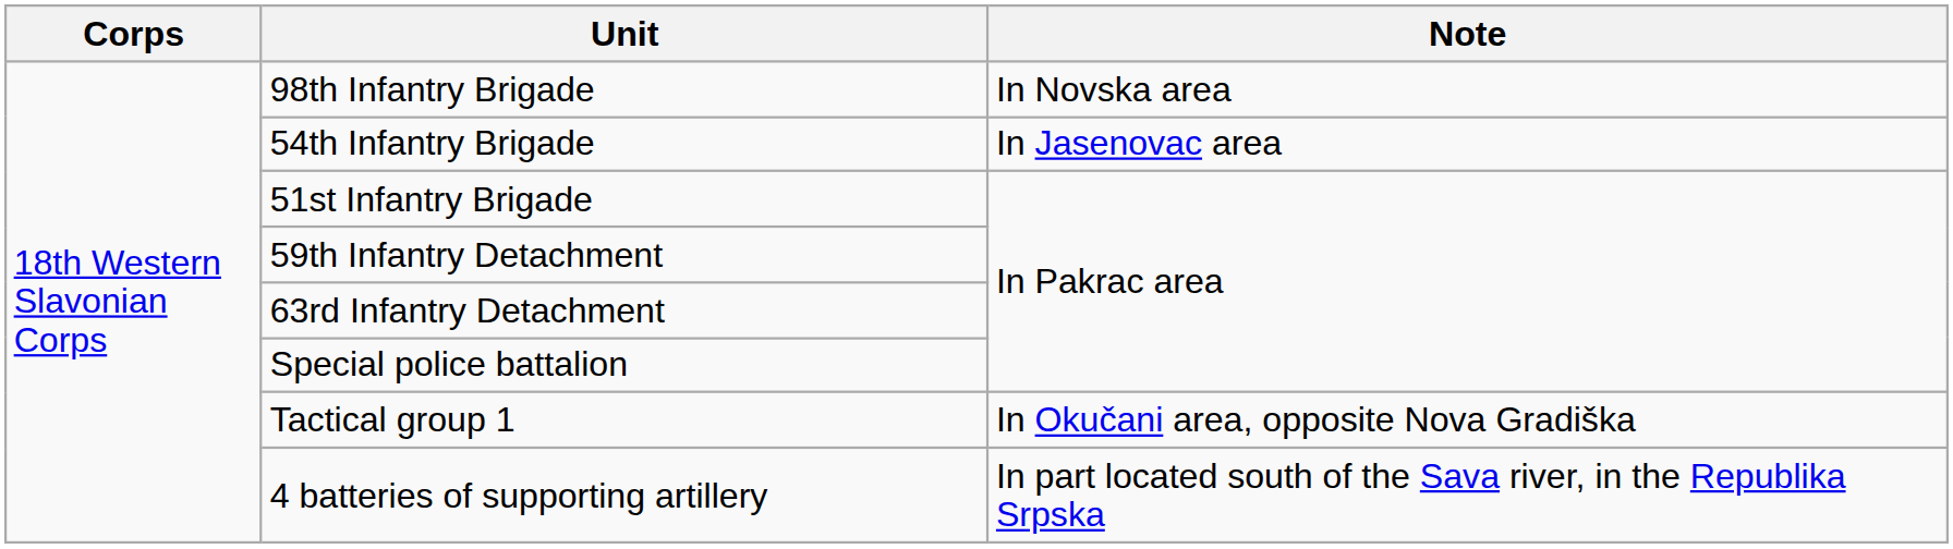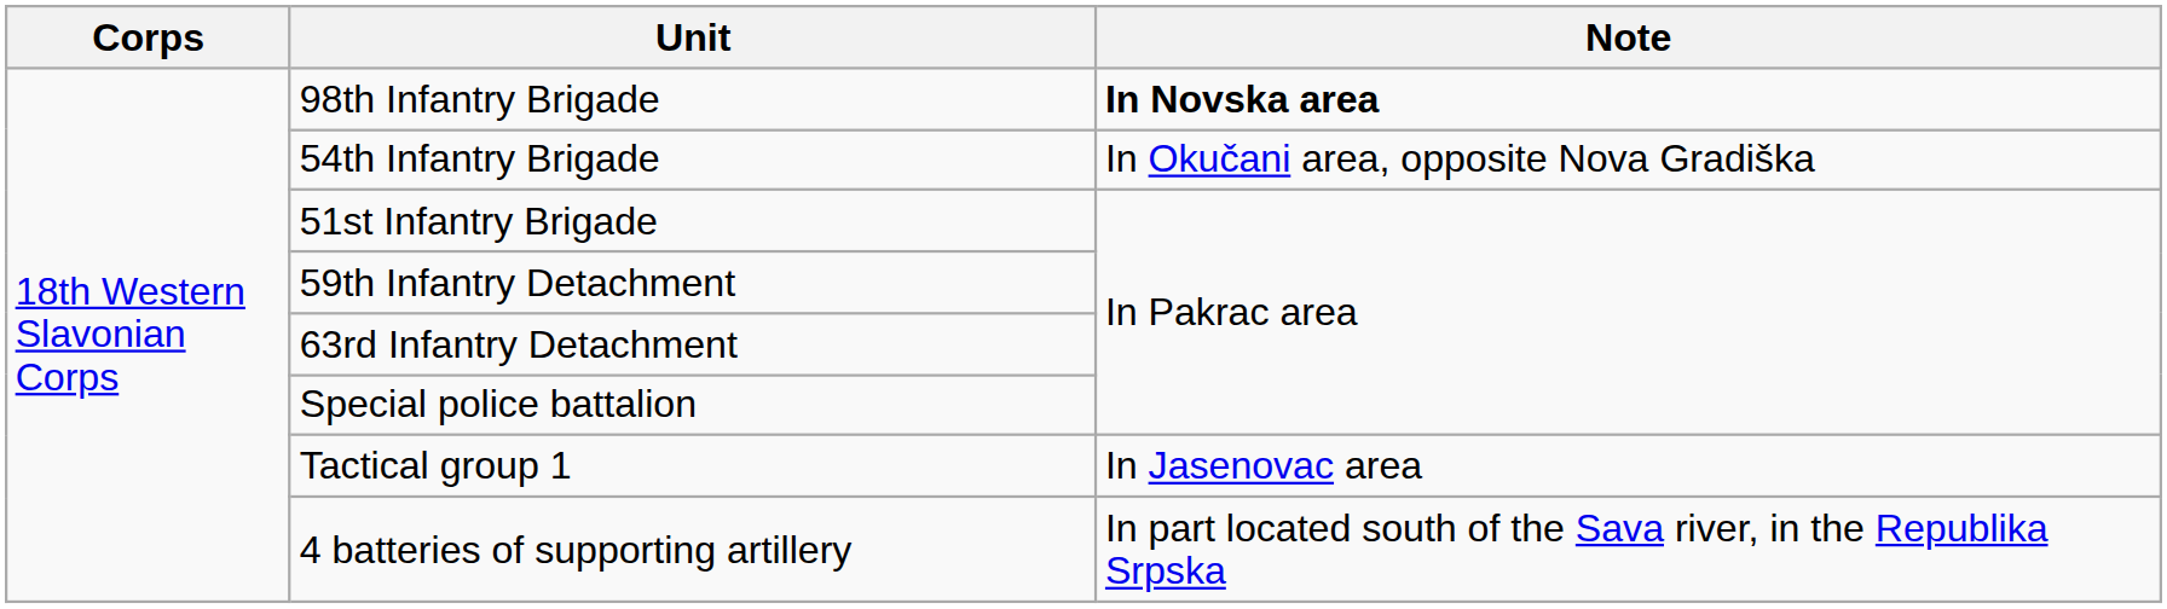 <table class="plainrowheaders wikitable collapsible collapsed" style="cellspacing=2px; text-align:left; font-size:90%;" width=800px>
 <tr style="font-size:100%; text-align:right;">
 <th style="width:100px;" scope="col">Corps</th>
 <th style="width:300px;" scope="col">Unit</th>
 <th style="width:400px;" scope="col">Note</th>
 </tr>
 <tr>
 <td rowspan=8 style=text-align:left><a href='#'>18th Western Slavonian Corps</a></td>
 <td>98th Infantry Brigade</td>
-<td>In Novska area</td>
+<td><strong>In Novska area</strong></td>
 </tr>
 <tr>
 <td>54th Infantry Brigade</td>
-<td>In <a href='#'>Jasenovac</a> area</td>
+<td>In <a href='#'>Okučani</a> area, opposite Nova Gradiška</td>
 </tr>
 <tr>
 <td>51st Infantry Brigade</td>
 <td rowspan=4>In Pakrac area</td>
 </tr>
 <tr>
 <td>59th Infantry Detachment</td>
 </tr>
 <tr>
 <td>63rd Infantry Detachment</td>
 </tr>
 <tr>
 <td>Special police battalion</td>
 </tr>
 <tr>
 <td>Tactical group 1</td>
-<td>In <a href='#'>Okučani</a> area, opposite Nova Gradiška</td>
+<td>In <a href='#'>Jasenovac</a> area</td>
 </tr>
 <tr>
 <td>4 batteries of supporting artillery</td>
 <td>In part located south of the <a href='#'>Sava</a> river, in the <a href='#'>Republika Srpska</a></td>
 </tr>
 </table>
